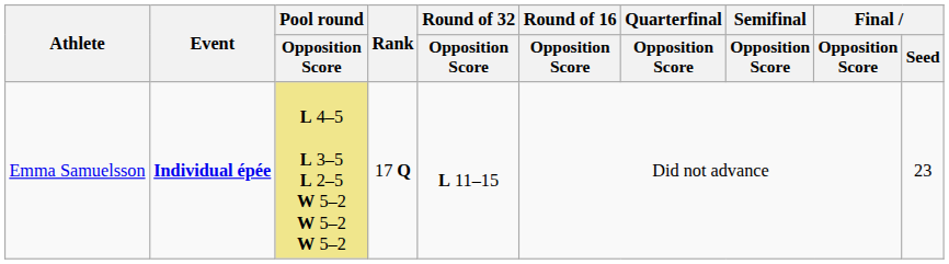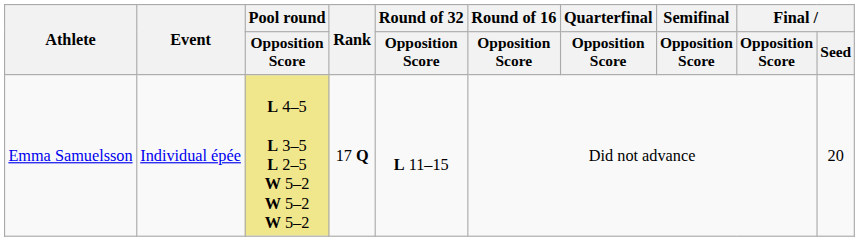 <table class="wikitable" style="font-size:90%">
 <tr>
 <th rowspan="2">Athlete</th>
 <th rowspan="2">Event</th>
 <th>Pool round</th>
 <th rowspan=2>Rank</th>
 <th>Round of 32</th>
 <th>Round of 16</th>
 <th>Quarterfinal</th>
 <th>Semifinal</th>
 <th colspan=2>Final / </th>
 </tr>
 <tr style="font-size:95%">
 <th>Opposition <br> Score</th>
 <th>Opposition <br> Score</th>
 <th>Opposition <br> Score</th>
 <th>Opposition <br> Score</th>
 <th>Opposition <br> Score</th>
 <th>Opposition <br> Score</th>
 <th>Seed</th>
 </tr>
 <tr align=center>
 <td align=left><a href='#'>Emma Samuelsson</a></td>
-<td align=left><strong><a href='#'>Individual épée</a></strong></td>
+<td align=left><a href='#'>Individual épée</a></td>
 <td style="background: khaki;"><br><strong>L</strong> 4–5<br><br><strong>L</strong> 3–5<br><strong>L</strong> 2–5<br><strong>W</strong> 5–2<br><strong>W</strong> 5–2<br><strong>W</strong> 5–2</td>
 <td>17 <strong>Q</strong></td>
 <td><br><strong>L</strong> 11–15</td>
 <td colspan=4>Did not advance</td>
-<td>23</td>
+<td>20</td>
 </tr>
 </table>
